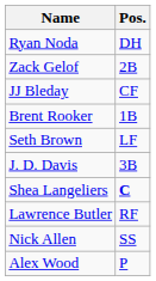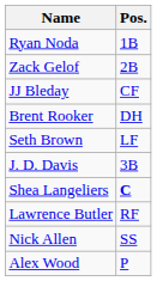 <table class="wikitable">
 <tr>
 <th>Name</th>
 <th>Pos.</th>
 </tr>
 <tr>
 <td><a href='#'>Ryan Noda</a></td>
-<td><a href='#'>DH</a></td>
+<td><a href='#'>1B</a></td>
 </tr>
 <tr>
 <td><a href='#'>Zack Gelof</a></td>
 <td><a href='#'>2B</a></td>
 </tr>
 <tr>
 <td><a href='#'>JJ Bleday</a></td>
 <td><a href='#'>CF</a></td>
 </tr>
 <tr>
 <td><a href='#'>Brent Rooker</a></td>
-<td><a href='#'>1B</a></td>
+<td><a href='#'>DH</a></td>
 </tr>
 <tr>
 <td><a href='#'>Seth Brown</a></td>
 <td><a href='#'>LF</a></td>
 </tr>
 <tr>
 <td><a href='#'>J. D. Davis</a></td>
 <td><a href='#'>3B</a></td>
 </tr>
 <tr>
 <td><a href='#'>Shea Langeliers</a></td>
 <td><strong><a href='#'>C</a></strong></td>
 </tr>
 <tr>
 <td><a href='#'>Lawrence Butler</a></td>
 <td><a href='#'>RF</a></td>
 </tr>
 <tr>
 <td><a href='#'>Nick Allen</a></td>
 <td><a href='#'>SS</a></td>
 </tr>
 <tr>
 <td><a href='#'>Alex Wood</a></td>
 <td><a href='#'>P</a></td>
 </tr>
 </table>
